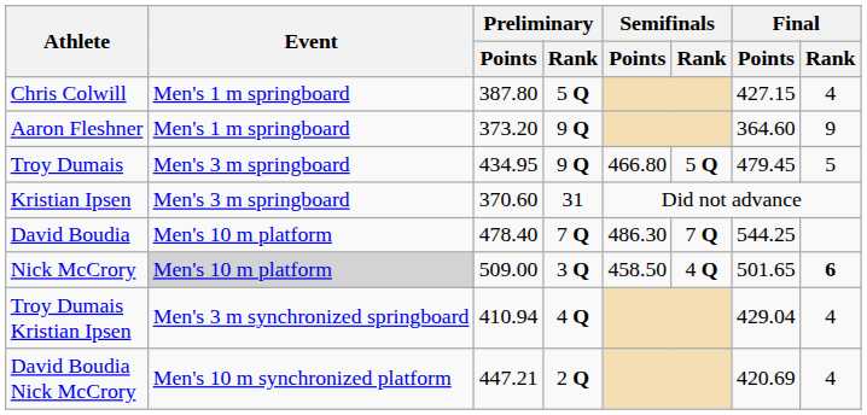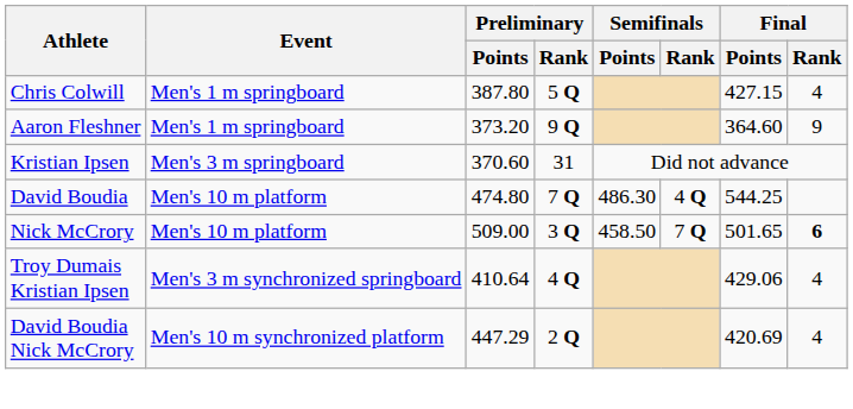 <table class=wikitable style="font-size:90%">
 <tr>
 <th rowspan=2>Athlete</th>
 <th rowspan=2>Event</th>
 <th colspan=2>Preliminary</th>
 <th colspan=2>Semifinals</th>
 <th colspan=2>Final</th>
 </tr>
 <tr>
 <th>Points</th>
 <th>Rank</th>
 <th>Points</th>
 <th>Rank</th>
 <th>Points</th>
 <th>Rank</th>
 </tr>
 <tr>
 <td rowspan=1><a href='#'>Chris Colwill</a></td>
 <td><a href='#'>Men's 1 m springboard</a></td>
 <td align=center>387.80</td>
 <td align=center>5 <strong>Q</strong></td>
 <td colspan= 2 style="background:wheat"></td>
 <td align=center>427.15</td>
 <td align=center>4</td>
 </tr>
 <tr>
 <td rowspan=1><a href='#'>Aaron Fleshner</a></td>
 <td><a href='#'>Men's 1 m springboard</a></td>
 <td align=center>373.20</td>
 <td align=center>9 <strong>Q</strong></td>
 <td colspan= 2 style="background:wheat"></td>
 <td align=center>364.60</td>
 <td align=center>9</td>
 </tr>
 <tr>
-<td rowspan=1><a href='#'>Troy Dumais</a></td>
-<td><a href='#'>Men's 3 m springboard</a></td>
-<td align=center>434.95</td>
-<td align=center>9 <strong>Q</strong></td>
-<td align=center>466.80</td>
-<td align=center>5 <strong>Q</strong></td>
-<td align=center>479.45</td>
-<td align=center>5</td>
-</tr>
-<tr>
 <td rowspan=1><a href='#'>Kristian Ipsen</a></td>
 <td><a href='#'>Men's 3 m springboard</a></td>
 <td align=center>370.60</td>
 <td align=center>31</td>
 <td align=center colspan=4>Did not advance</td>
 </tr>
 <tr>
 <td rowspan=1><a href='#'>David Boudia</a></td>
 <td><a href='#'>Men's 10 m platform</a></td>
-<td align=center>478.40</td>
+<td align=center>474.80</td>
 <td align=center>7 <strong>Q</strong></td>
 <td align=center>486.30</td>
-<td align=center>7 <strong>Q</strong></td>
+<td align=center>4 <strong>Q</strong></td>
 <td align=center>544.25</td>
 <td align=center></td>
 </tr>
 <tr>
 <td rowspan=1><a href='#'>Nick McCrory</a></td>
-<td style="background: lightgrey;"><a href='#'>Men's 10 m platform</a></td>
+<td><a href='#'>Men's 10 m platform</a></td>
 <td align=center>509.00</td>
 <td align=center>3 <strong>Q</strong></td>
 <td align=center>458.50</td>
-<td align=center>4 <strong>Q</strong></td>
+<td align=center>7 <strong>Q</strong></td>
 <td align=center>501.65</td>
 <td align=center><strong>6</strong></td>
 </tr>
 <tr>
 <td rowspan=1><a href='#'>Troy Dumais</a><br><a href='#'>Kristian Ipsen</a></td>
 <td><a href='#'>Men's 3 m synchronized springboard</a></td>
-<td align=center>410.94</td>
+<td align=center>410.64</td>
 <td align=center>4 <strong>Q</strong></td>
 <td colspan= 2 style="background:wheat"></td>
-<td align=center>429.04</td>
+<td align=center>429.06</td>
 <td align=center>4</td>
 </tr>
 <tr>
 <td rowspan=1><a href='#'>David Boudia</a><br><a href='#'>Nick McCrory</a></td>
 <td><a href='#'>Men's 10 m synchronized platform</a></td>
-<td align=center>447.21</td>
+<td align=center>447.29</td>
 <td align=center>2 <strong>Q</strong></td>
 <td colspan= 2 style="background:wheat"></td>
 <td align=center>420.69</td>
 <td align=center>4</td>
 </tr>
 </table>
